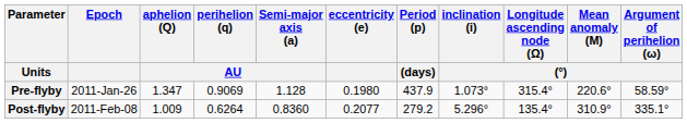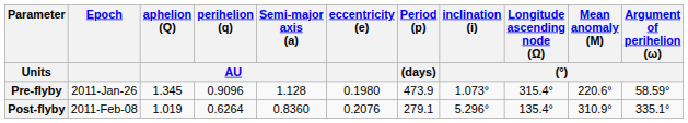 <table class=wikitable style="font-size: 0.9em;">
 <tr valign=top>
 <th>Parameter</th>
 <th><a href='#'>Epoch</a></th>
 <th><a href='#'>aphelion</a><br>(Q)</th>
 <th><a href='#'>perihelion</a><br>(q)</th>
 <th><a href='#'>Semi-major<br>axis</a><br>(a)</th>
 <th><a href='#'>eccentricity</a><br>(e)</th>
 <th><a href='#'>Period</a><br>(p)</th>
 <th><a href='#'>inclination</a><br>(i)</th>
 <th><a href='#'>Longitude<br>ascending<br>node</a><br>(Ω)</th>
 <th><a href='#'>Mean<br>anomaly</a><br>(M)</th>
 <th><a href='#'>Argument<br>of<br>perihelion</a><br>(ω)</th>
 </tr>
 <tr valign=top>
 <th>Units</th>
 <th></th>
 <th colspan=3><a href='#'>AU</a></th>
 <th></th>
 <th>(days)</th>
 <th colspan=4>(°)</th>
 </tr>
 <tr align=center>
 <th>Pre-flyby</th>
 <td>2011-Jan-26</td>
-<td>1.347</td>
-<td>0.9069</td>
+<td>1.345</td>
+<td>0.9096</td>
 <td>1.128</td>
 <td>0.1980</td>
-<td>437.9</td>
+<td>473.9</td>
 <td>1.073°</td>
 <td>315.4°</td>
 <td>220.6°</td>
 <td>58.59°</td>
 </tr>
 <tr align=center>
 <th>Post-flyby</th>
 <td>2011-Feb-08</td>
-<td>1.009</td>
+<td>1.019</td>
 <td>0.6264</td>
 <td>0.8360</td>
-<td>0.2077</td>
-<td>279.2</td>
+<td>0.2076</td>
+<td>279.1</td>
 <td>5.296°</td>
 <td>135.4°</td>
 <td>310.9°</td>
 <td>335.1°</td>
 </tr>
 </table>
